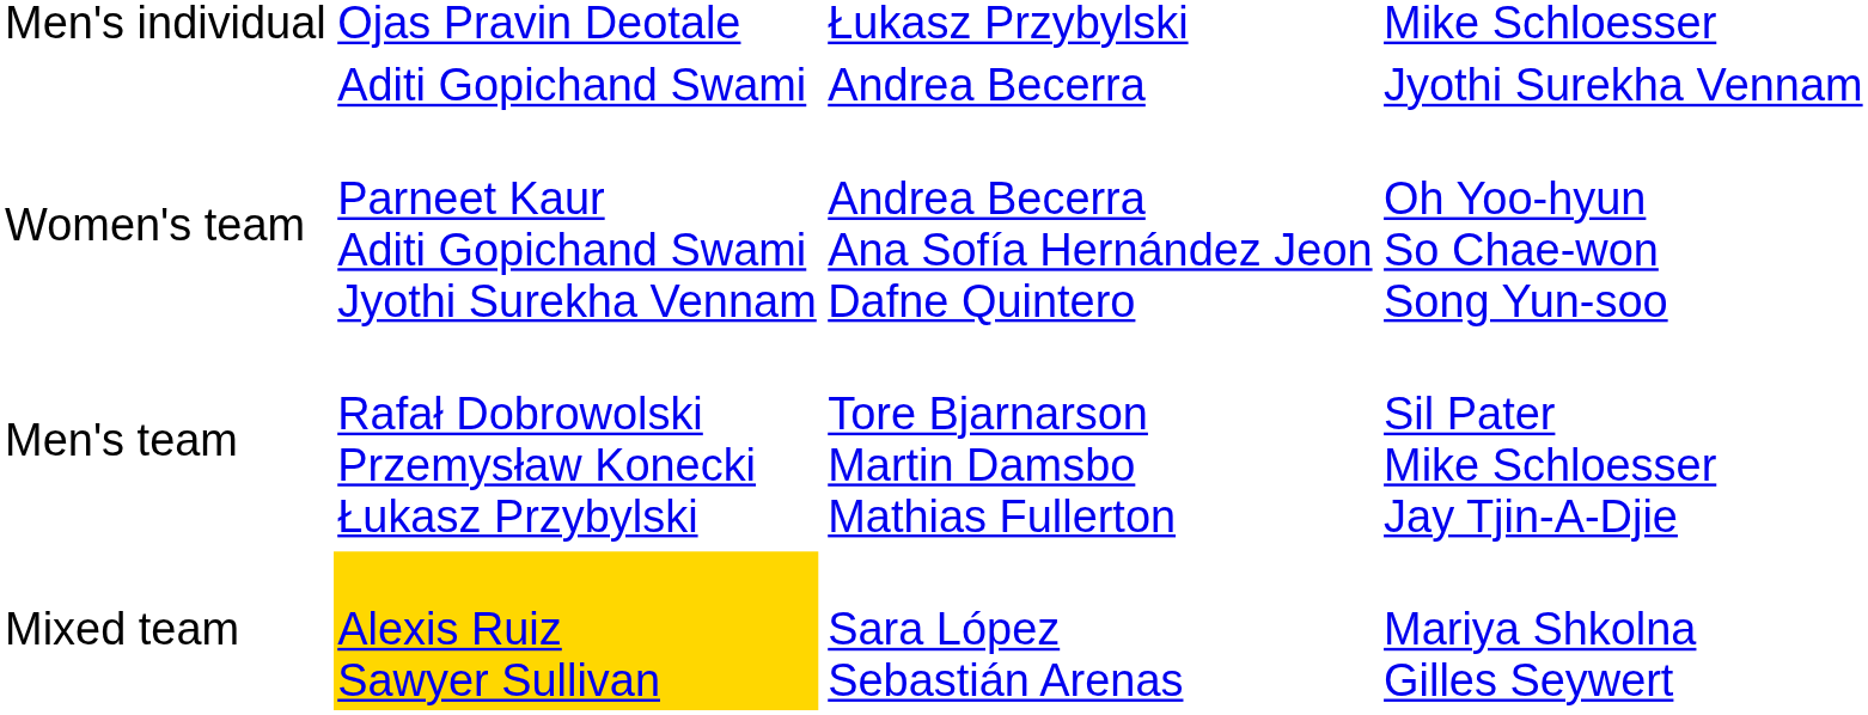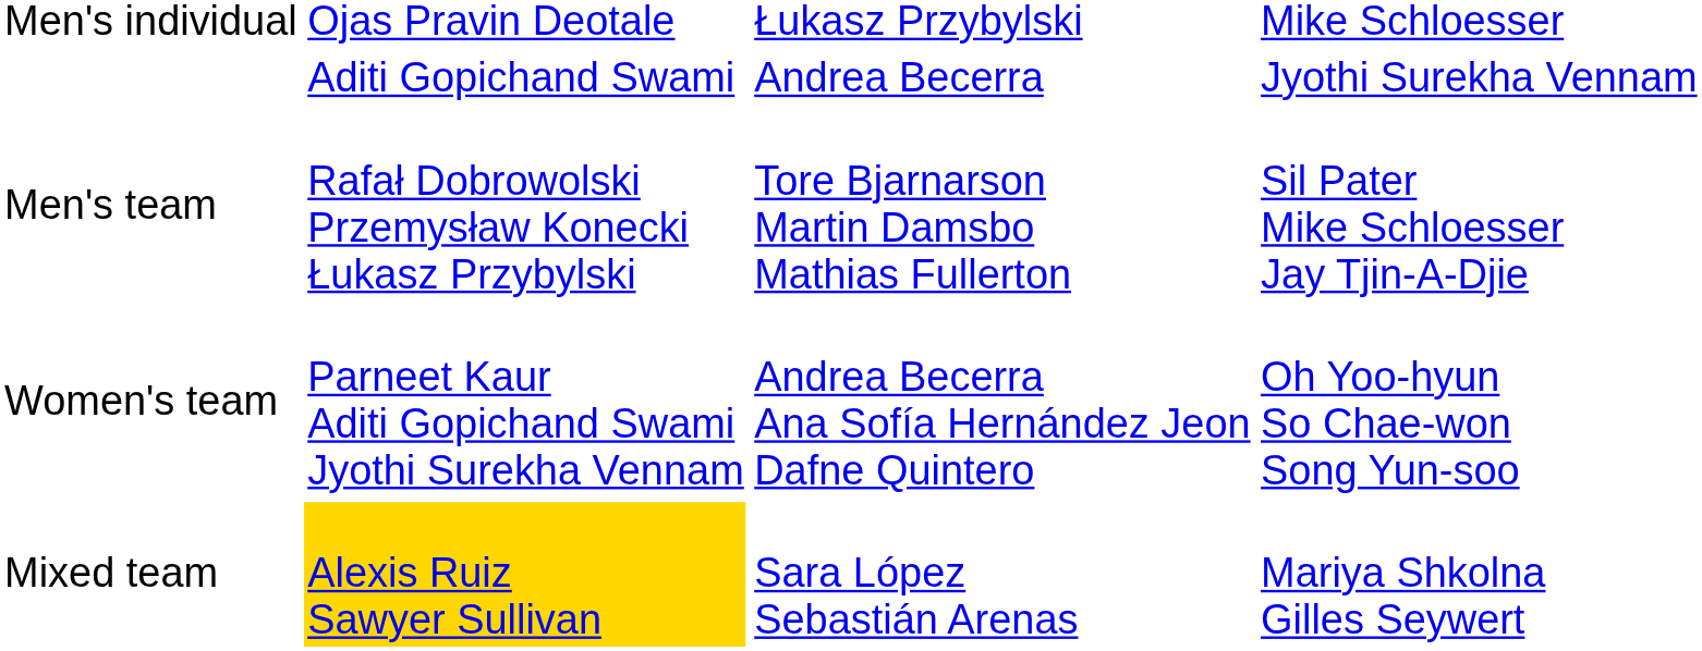 <table>
 <tr>
 <td>Men's individual <br> </td>
 <td><a href='#'>Ojas Pravin Deotale</a> <br> </td>
 <td><a href='#'>Łukasz Przybylski</a> <br> </td>
 <td><a href='#'>Mike Schloesser</a> <br> </td>
 </tr>
 <tr>
 <td></td>
 <td><a href='#'>Aditi Gopichand Swami</a> <br> </td>
 <td><a href='#'>Andrea Becerra</a> <br> </td>
 <td><a href='#'>Jyothi Surekha Vennam</a> <br> </td>
 </tr>
 <tr>
+<td>Men's team <br> </td>
+<td> <br> <a href='#'>Rafał Dobrowolski</a> <br> <a href='#'>Przemysław Konecki</a> <br> <a href='#'>Łukasz Przybylski</a></td>
+<td> <br> <a href='#'>Tore Bjarnarson</a> <br> <a href='#'>Martin Damsbo</a> <br> <a href='#'>Mathias Fullerton</a></td>
+<td> <br> <a href='#'>Sil Pater</a> <br> <a href='#'>Mike Schloesser</a> <br> <a href='#'>Jay Tjin-A-Djie</a></td>
+</tr>
+<tr>
 <td>Women's team <br> </td>
 <td> <br> <a href='#'>Parneet Kaur</a> <br> <a href='#'>Aditi Gopichand Swami</a> <br> <a href='#'>Jyothi Surekha Vennam</a></td>
 <td> <br> <a href='#'>Andrea Becerra</a> <br> <a href='#'>Ana Sofía Hernández Jeon</a> <br> <a href='#'>Dafne Quintero</a></td>
 <td> <br> <a href='#'>Oh Yoo-hyun</a> <br> <a href='#'>So Chae-won</a> <br> <a href='#'>Song Yun-soo</a></td>
-</tr>
-<tr>
-<td>Men's team <br> </td>
-<td> <br> <a href='#'>Rafał Dobrowolski</a> <br> <a href='#'>Przemysław Konecki</a> <br> <a href='#'>Łukasz Przybylski</a></td>
-<td> <br> <a href='#'>Tore Bjarnarson</a> <br> <a href='#'>Martin Damsbo</a> <br> <a href='#'>Mathias Fullerton</a></td>
-<td> <br> <a href='#'>Sil Pater</a> <br> <a href='#'>Mike Schloesser</a> <br> <a href='#'>Jay Tjin-A-Djie</a></td>
 </tr>
 <tr>
 <td>Mixed team <br> </td>
 <td style="background: gold;"> <br> <a href='#'>Alexis Ruiz</a> <br> <a href='#'>Sawyer Sullivan</a></td>
 <td> <br> <a href='#'>Sara López</a> <br> <a href='#'>Sebastián Arenas</a></td>
 <td> <br> <a href='#'>Mariya Shkolna</a> <br> <a href='#'>Gilles Seywert</a></td>
 </tr>
 </table>
